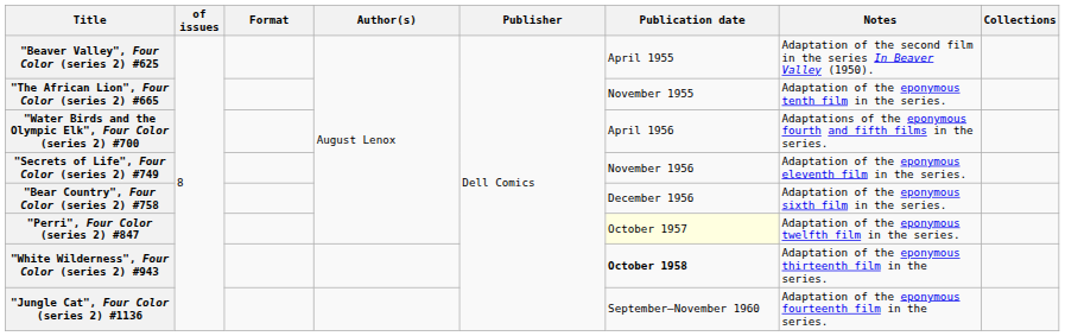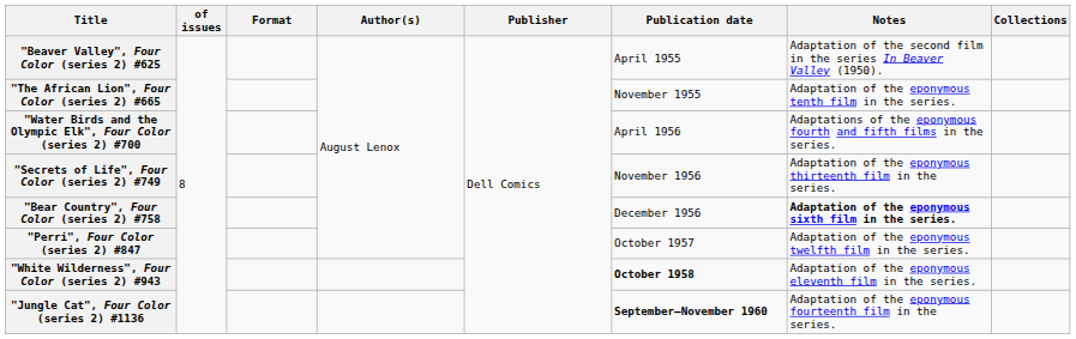 <table class="wikitable">
 <tr>
 <th>Title</th>
 <th style="width:40pt"> of issues</th>
 <th style="width:75pt">Format</th>
 <th style="width:125pt">Author(s)</th>
 <th style="width:125pt">Publisher</th>
 <th style="width:150pt">Publication date</th>
 <th style="width:175pt">Notes</th>
 <th>Collections</th>
 </tr>
 <tr>
 <th>"Beaver Valley", <em>Four Color</em> (series 2) #625</th>
 <td rowspan="8">8</td>
 <td></td>
 <td rowspan="6">August Lenox</td>
 <td rowspan="8">Dell Comics</td>
 <td>April 1955</td>
 <td>Adaptation of the second film in the series <em><a href='#'>In Beaver Valley</a></em> (1950).</td>
 <td></td>
 </tr>
 <tr>
 <th>"The African Lion", <em>Four Color</em> (series 2) #665</th>
 <td></td>
 <td>November 1955</td>
 <td>Adaptation of the <a href='#'>eponymous tenth film</a> in the series.</td>
 <td></td>
 </tr>
 <tr>
 <th>"Water Birds and the Olympic Elk", <em>Four Color</em> (series 2) #700</th>
 <td></td>
 <td>April 1956</td>
 <td>Adaptations of the <a href='#'>eponymous fourth</a> <a href='#'>and fifth films</a> in the series.</td>
 <td></td>
 </tr>
 <tr>
 <th>"Secrets of Life", <em>Four Color</em> (series 2) #749</th>
 <td></td>
 <td>November 1956</td>
-<td>Adaptation of the <a href='#'>eponymous eleventh film</a> in the series.</td>
+<td>Adaptation of the <a href='#'>eponymous thirteenth film</a> in the series.</td>
 <td></td>
 </tr>
 <tr>
 <th>"Bear Country", <em>Four Color</em> (series 2) #758</th>
 <td></td>
 <td>December 1956</td>
-<td>Adaptation of the <a href='#'>eponymous sixth film</a> in the series.</td>
+<td><strong>Adaptation of the <a href='#'>eponymous sixth film</a> in the series.</strong></td>
 <td></td>
 </tr>
 <tr>
 <th>"Perri", <em>Four Color</em> (series 2) #847</th>
 <td></td>
-<td style="background: lightyellow;">October 1957</td>
+<td>October 1957</td>
 <td>Adaptation of the <a href='#'>eponymous twelfth film</a> in the series.</td>
 <td></td>
 </tr>
 <tr>
 <th>"White Wilderness", <em>Four Color</em> (series 2) #943</th>
 <td></td>
 <td></td>
 <td><strong>October 1958</strong></td>
-<td>Adaptation of the <a href='#'>eponymous thirteenth film</a> in the series.</td>
+<td>Adaptation of the <a href='#'>eponymous eleventh film</a> in the series.</td>
 <td></td>
 </tr>
 <tr>
 <th>"Jungle Cat", <em>Four Color</em> (series 2) #1136</th>
 <td></td>
 <td></td>
-<td>September–November 1960</td>
+<td><strong>September–November 1960</strong></td>
 <td>Adaptation of the <a href='#'>eponymous fourteenth film</a> in the series.</td>
 <td></td>
 </tr>
 </table>
